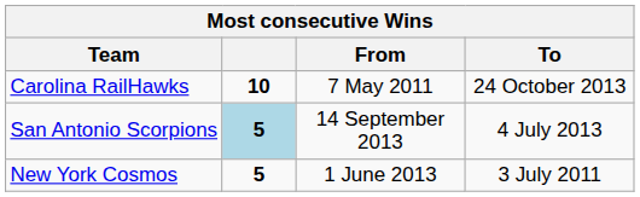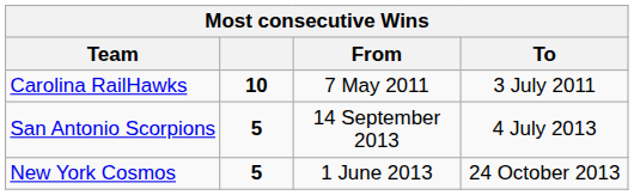 <table class="wikitable" style="text-align: center;">
 <tr>
 <th colspan=4>Most consecutive Wins</th>
 </tr>
 <tr>
 <th>Team</th>
 <th width=50></th>
 <th width=125>From</th>
 <th width=125>To</th>
 </tr>
 <tr>
 <td align=left><a href='#'>Carolina RailHawks</a></td>
 <td><strong>10</strong></td>
 <td>7 May 2011</td>
-<td>24 October 2013</td>
+<td>3 July 2011</td>
 </tr>
 <tr>
 <td align=left><a href='#'>San Antonio Scorpions</a></td>
-<td style="background: lightblue;"><strong>5</strong></td>
+<td><strong>5</strong></td>
 <td>14 September 2013</td>
 <td>4 July 2013</td>
 </tr>
 <tr>
 <td align=left><a href='#'>New York Cosmos</a></td>
 <td><strong>5</strong></td>
 <td>1 June 2013</td>
-<td>3 July 2011</td>
+<td>24 October 2013</td>
 </tr>
 </table>
